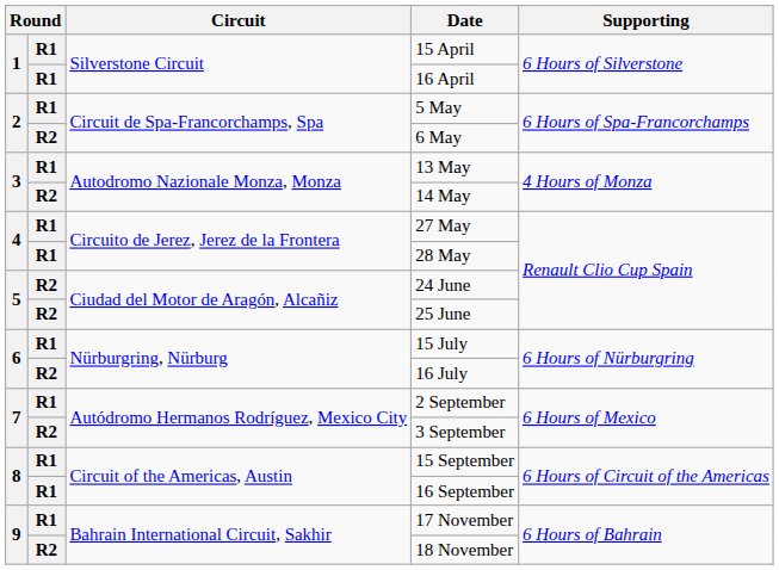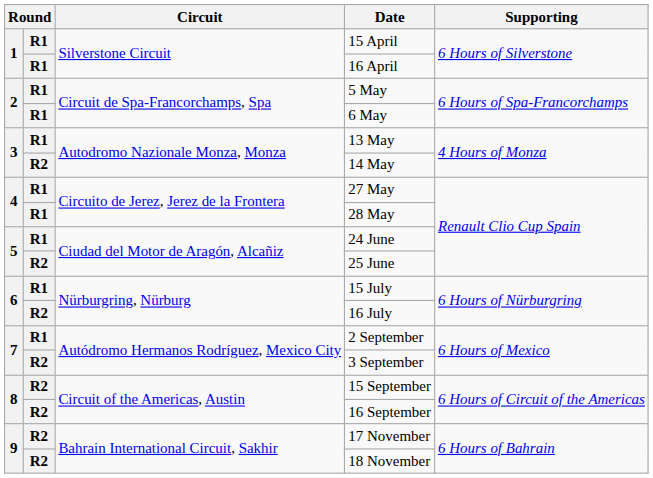 <table class="wikitable" style="font-size: 85%">
 <tr>
 <th colspan=2>Round</th>
 <th>Circuit</th>
 <th>Date</th>
 <th>Supporting</th>
 </tr>
 <tr>
 <th rowspan=2>1</th>
 <th>R1</th>
 <td rowspan=2> <a href='#'>Silverstone Circuit</a></td>
 <td>15 April</td>
 <td rowspan=2><em><a href='#'>6 Hours of Silverstone</a></em></td>
 </tr>
 <tr>
 <th>R1</th>
 <td>16 April</td>
 </tr>
 <tr>
 <th rowspan=2>2</th>
 <th>R1</th>
 <td rowspan=2> <a href='#'>Circuit de Spa-Francorchamps</a>, <a href='#'>Spa</a></td>
 <td>5 May</td>
 <td rowspan=2><em><a href='#'>6 Hours of Spa-Francorchamps</a></em></td>
 </tr>
 <tr>
-<th>R2</th>
+<th>R1</th>
 <td>6 May</td>
 </tr>
 <tr>
 <th rowspan=2>3</th>
 <th>R1</th>
 <td rowspan=2> <a href='#'>Autodromo Nazionale Monza</a>, <a href='#'>Monza</a></td>
 <td>13 May</td>
 <td rowspan=2><em><a href='#'>4 Hours of Monza</a></em></td>
 </tr>
 <tr>
 <th>R2</th>
 <td>14 May</td>
 </tr>
 <tr>
 <th rowspan=2>4</th>
 <th>R1</th>
 <td rowspan=2> <a href='#'>Circuito de Jerez</a>, <a href='#'>Jerez de la Frontera</a></td>
 <td>27 May</td>
 <td rowspan=4><em><a href='#'>Renault Clio Cup Spain</a></em></td>
 </tr>
 <tr>
 <th>R1</th>
 <td>28 May</td>
 </tr>
 <tr>
 <th rowspan=2>5</th>
-<th>R2</th>
+<th>R1</th>
 <td rowspan=2> <a href='#'>Ciudad del Motor de Aragón</a>, <a href='#'>Alcañiz</a></td>
 <td>24 June</td>
 </tr>
 <tr>
 <th>R2</th>
 <td>25 June</td>
 </tr>
 <tr>
 <th rowspan=2>6</th>
 <th>R1</th>
 <td rowspan=2> <a href='#'>Nürburgring</a>, <a href='#'>Nürburg</a></td>
 <td>15 July</td>
 <td rowspan=2><em><a href='#'>6 Hours of Nürburgring</a></em></td>
 </tr>
 <tr>
 <th>R2</th>
 <td>16 July</td>
 </tr>
 <tr>
 <th rowspan=2>7</th>
 <th>R1</th>
 <td rowspan=2> <a href='#'>Autódromo Hermanos Rodríguez</a>, <a href='#'>Mexico City</a></td>
 <td>2 September</td>
 <td rowspan=2><em><a href='#'>6 Hours of Mexico</a></em></td>
 </tr>
 <tr>
 <th>R2</th>
 <td>3 September</td>
 </tr>
 <tr>
 <th rowspan=2>8</th>
-<th>R1</th>
+<th>R2</th>
 <td rowspan=2> <a href='#'>Circuit of the Americas</a>, <a href='#'>Austin</a></td>
 <td>15 September</td>
 <td rowspan=2><em><a href='#'>6 Hours of Circuit of the Americas</a></em></td>
 </tr>
 <tr>
-<th>R1</th>
+<th>R2</th>
 <td>16 September</td>
 </tr>
 <tr>
 <th rowspan=2>9</th>
-<th>R1</th>
+<th>R2</th>
 <td rowspan=2> <a href='#'>Bahrain International Circuit</a>, <a href='#'>Sakhir</a></td>
 <td>17 November</td>
 <td rowspan=2><em><a href='#'>6 Hours of Bahrain</a></em></td>
 </tr>
 <tr>
 <th>R2</th>
 <td>18 November</td>
 </tr>
 </table>
